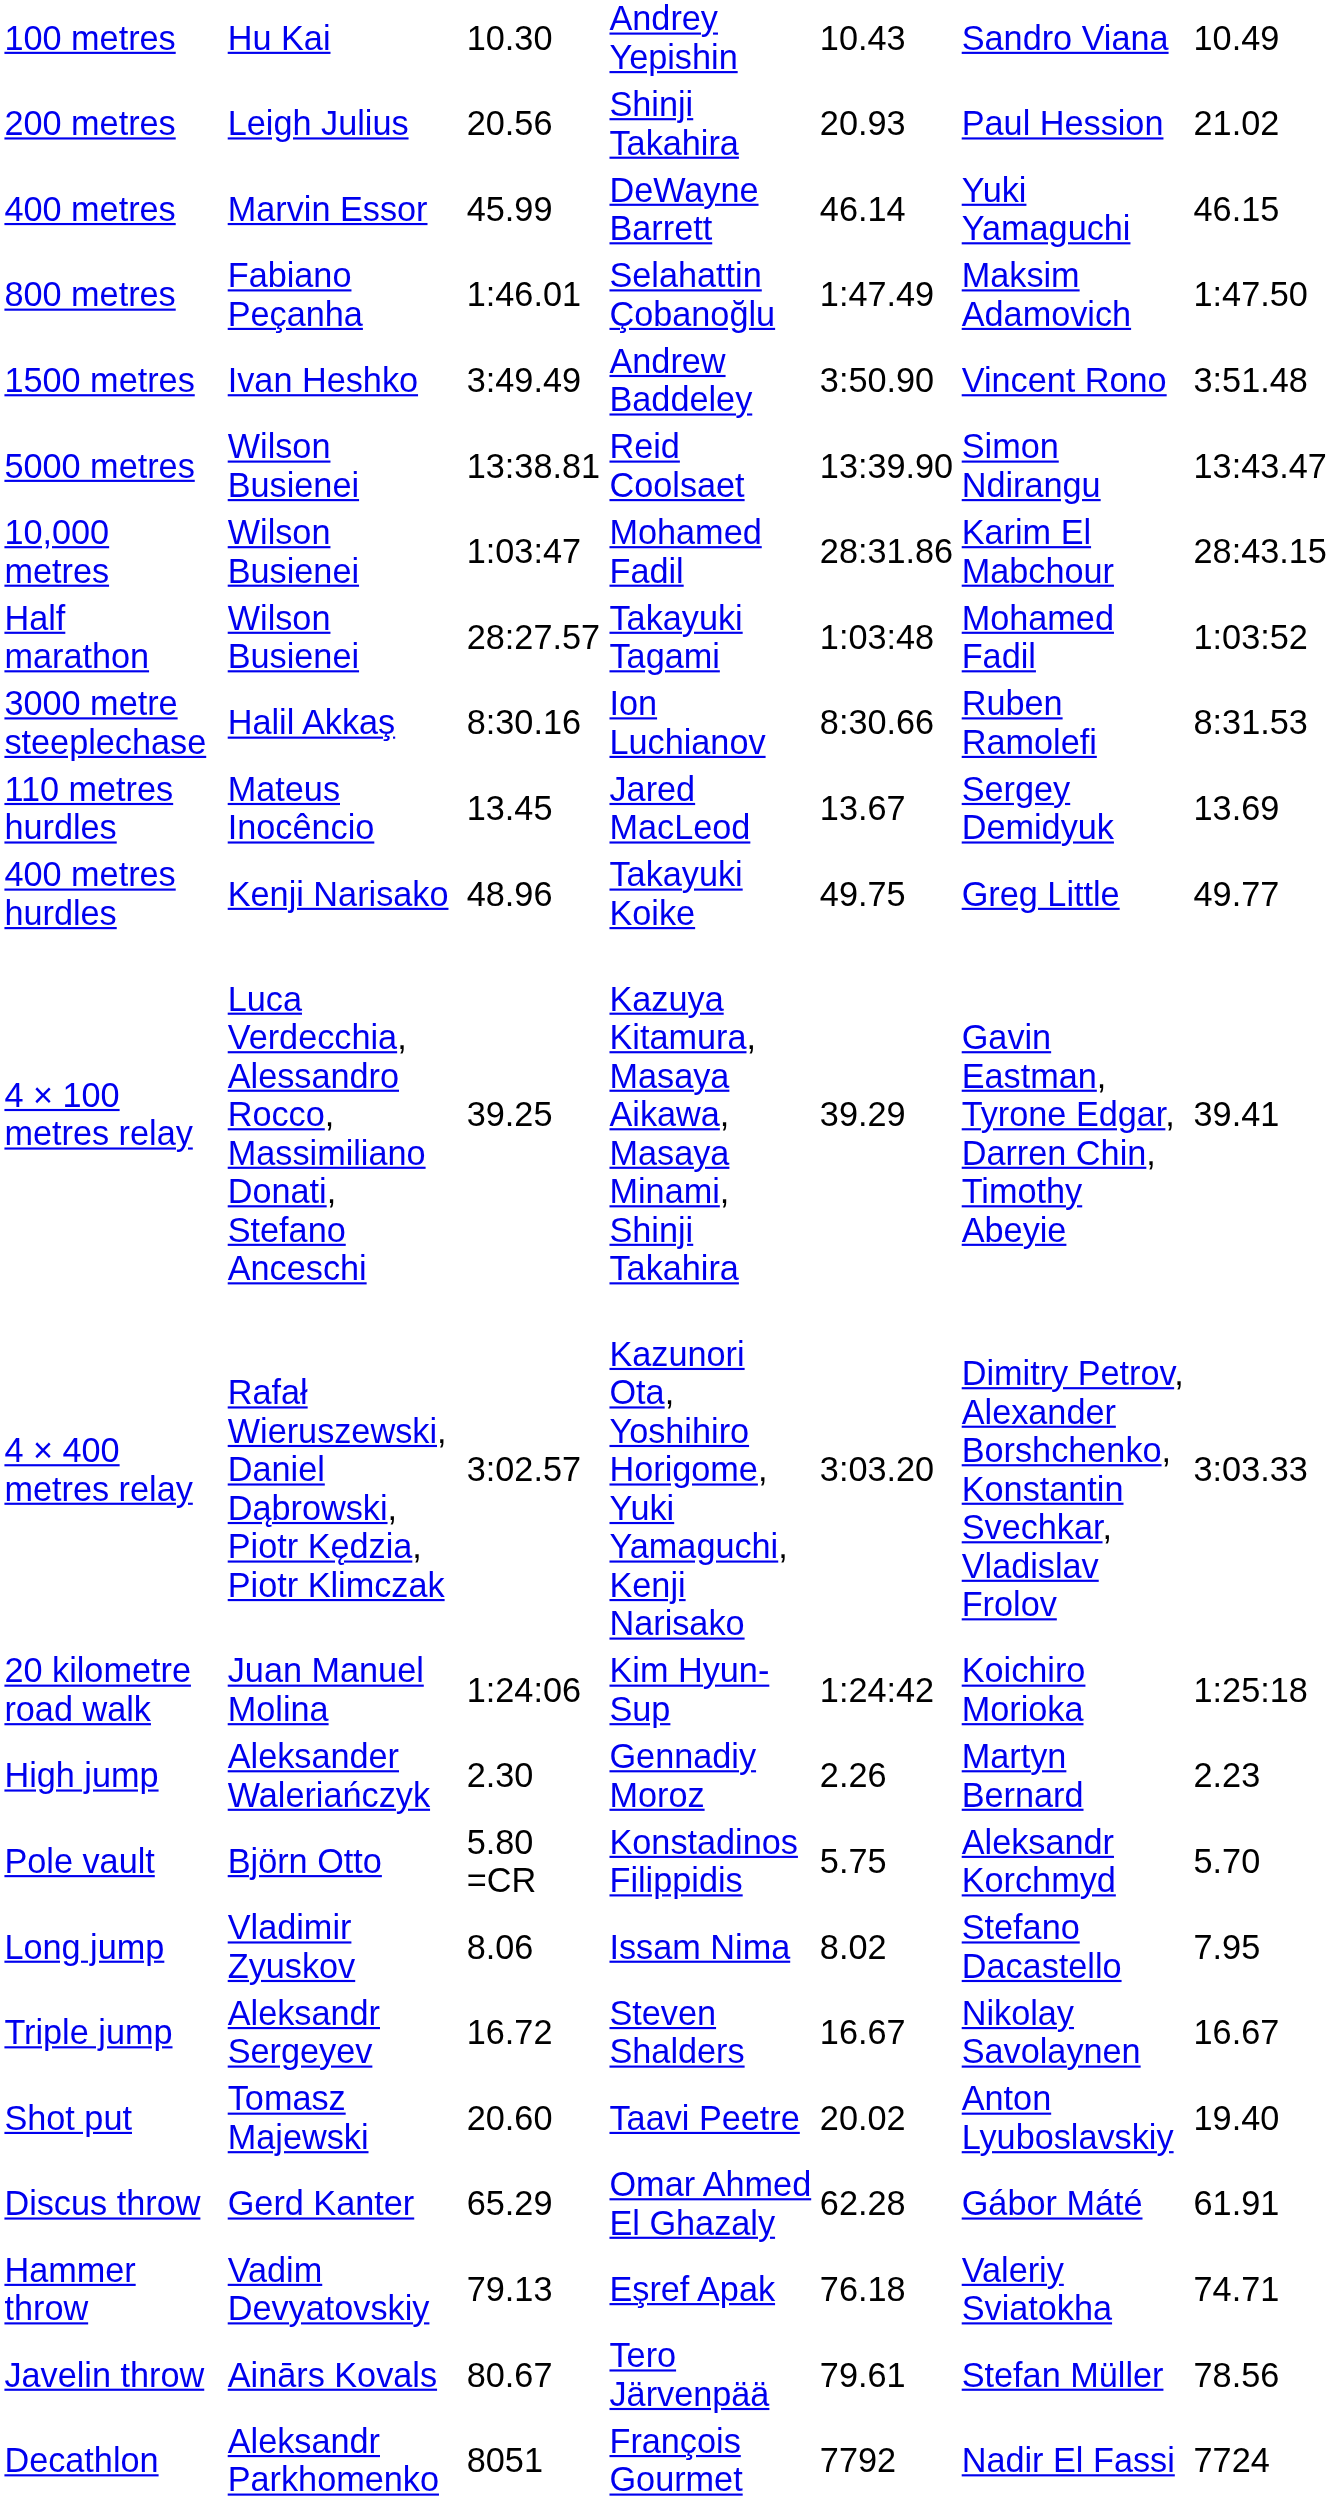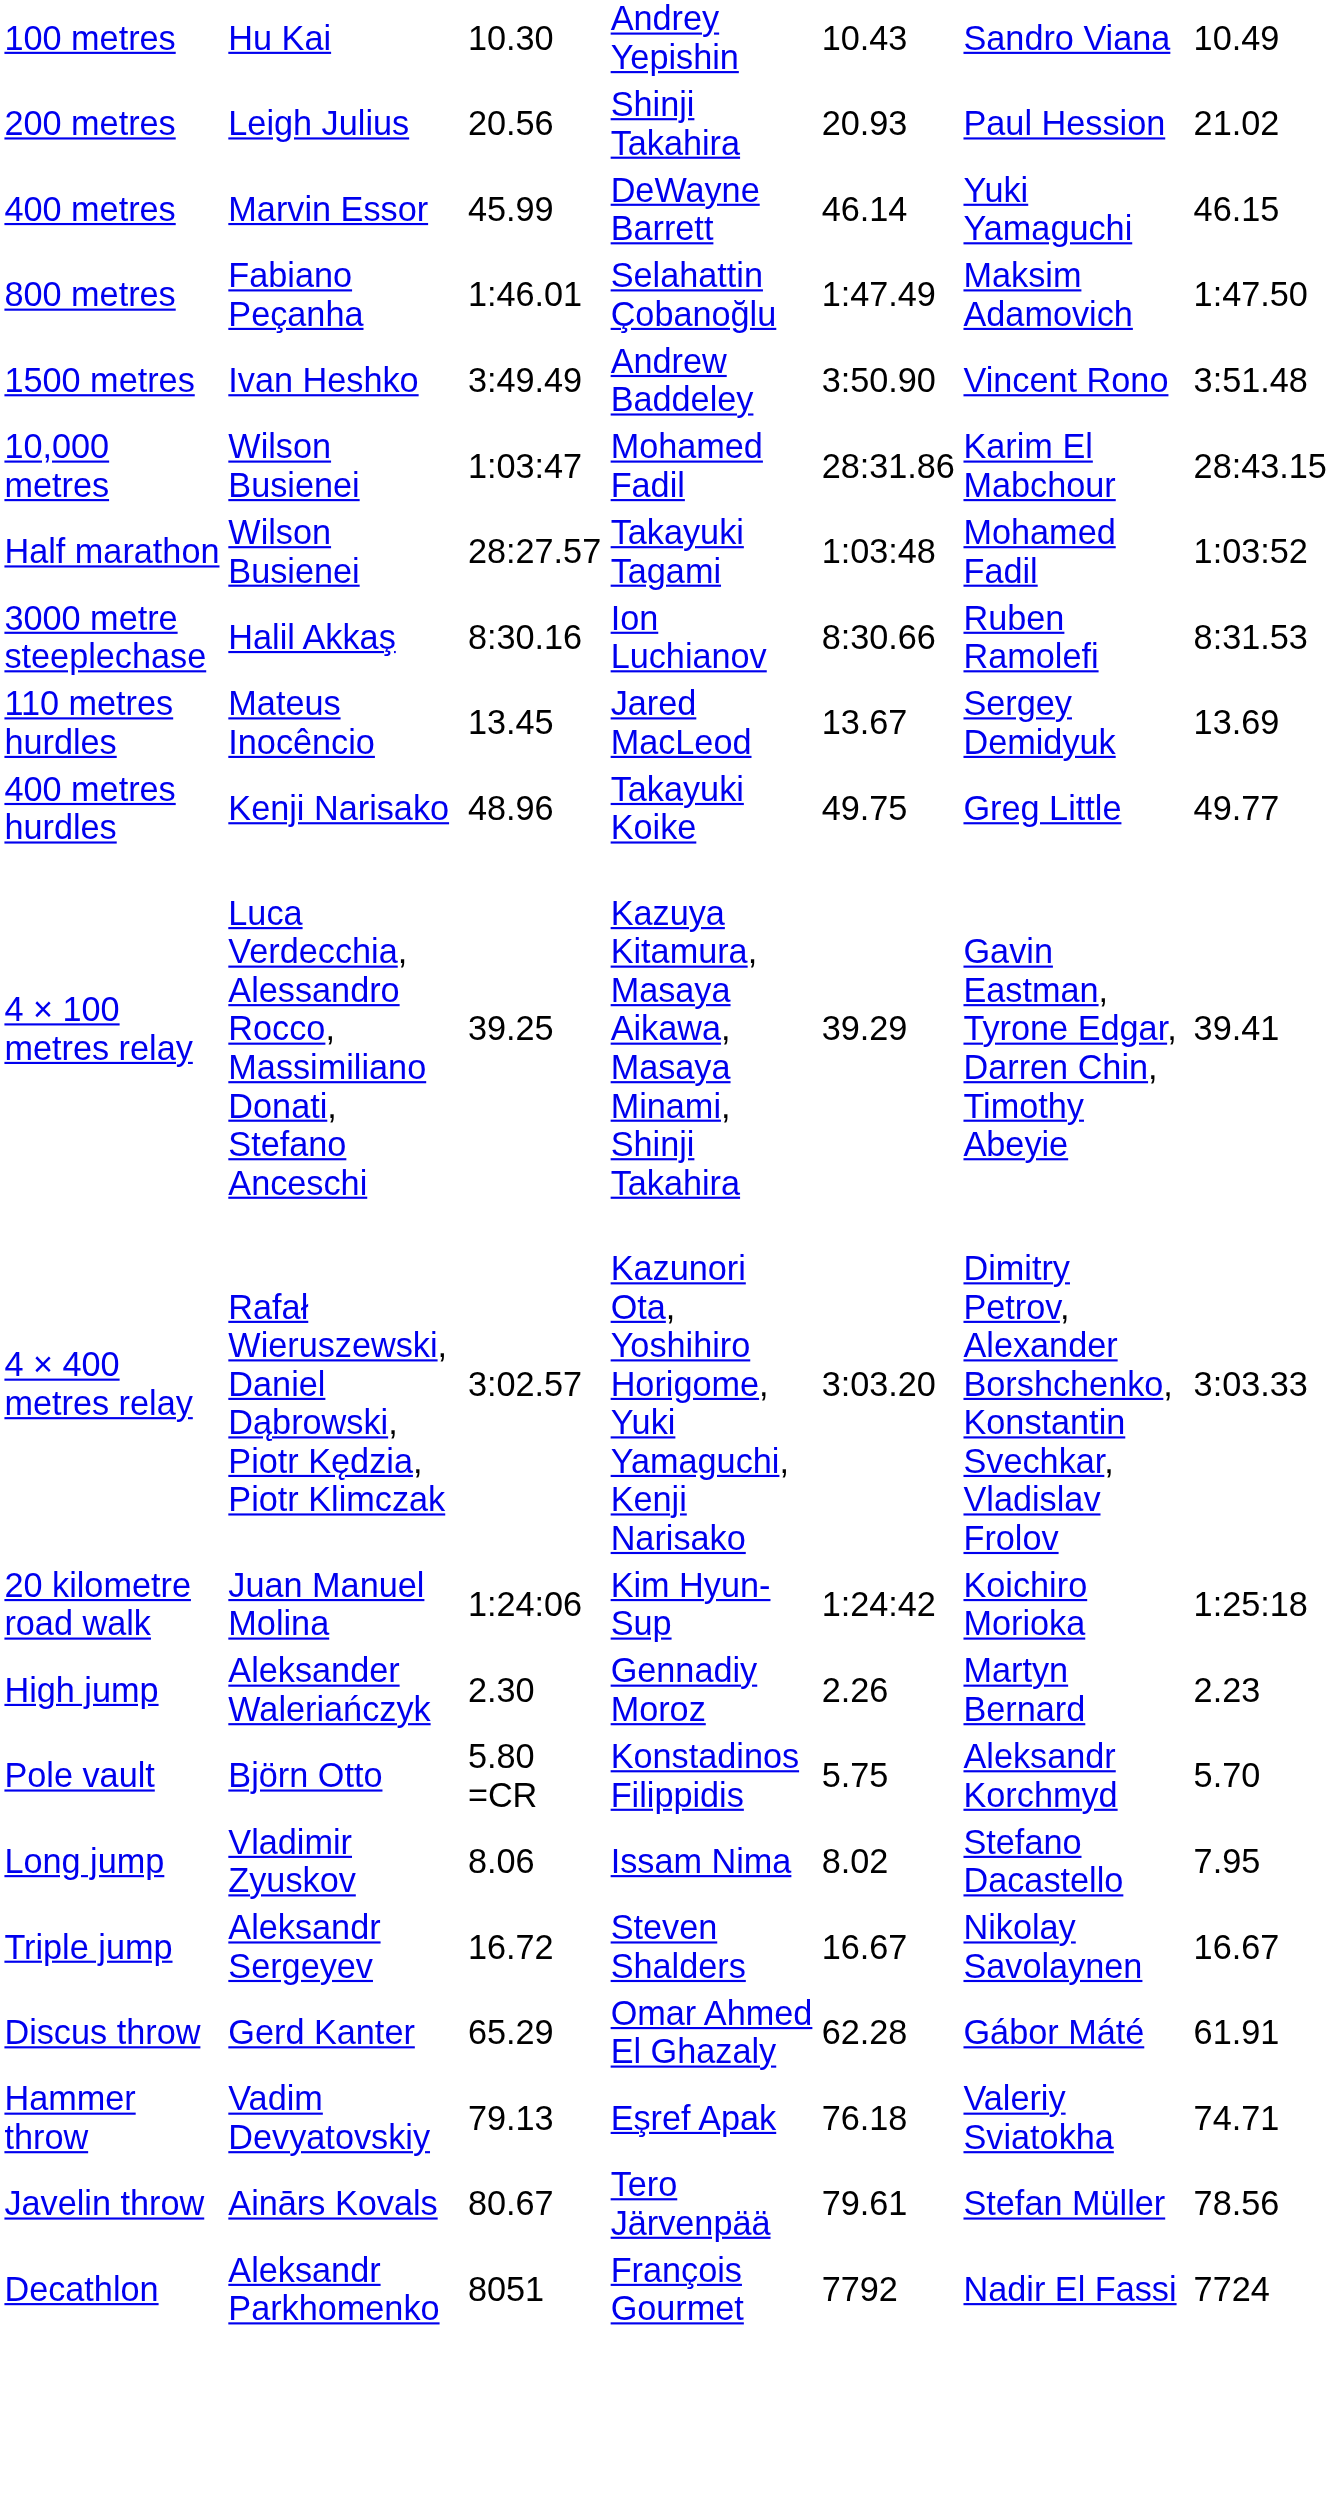 <table>
 <tr>
 <td><a href='#'>100 metres</a><br></td>
 <td><a href='#'>Hu Kai</a><br> </td>
 <td>10.30</td>
 <td><a href='#'>Andrey Yepishin</a><br> </td>
 <td>10.43</td>
 <td><a href='#'>Sandro Viana</a><br> </td>
 <td>10.49</td>
 </tr>
 <tr>
 <td><a href='#'>200 metres</a><br></td>
 <td><a href='#'>Leigh Julius</a><br> </td>
 <td>20.56</td>
 <td><a href='#'>Shinji Takahira</a><br> </td>
 <td>20.93</td>
 <td><a href='#'>Paul Hession</a><br> </td>
 <td>21.02</td>
 </tr>
 <tr>
 <td><a href='#'>400 metres</a><br></td>
 <td><a href='#'>Marvin Essor</a><br> </td>
 <td>45.99</td>
 <td><a href='#'>DeWayne Barrett</a><br> </td>
 <td>46.14</td>
 <td><a href='#'>Yuki Yamaguchi</a><br> </td>
 <td>46.15</td>
 </tr>
 <tr>
 <td><a href='#'>800 metres</a><br></td>
 <td><a href='#'>Fabiano Peçanha</a><br> </td>
 <td>1:46.01</td>
 <td><a href='#'>Selahattin Çobanoğlu</a><br> </td>
 <td>1:47.49</td>
 <td><a href='#'>Maksim Adamovich</a><br> </td>
 <td>1:47.50</td>
 </tr>
 <tr>
 <td><a href='#'>1500 metres</a><br></td>
 <td><a href='#'>Ivan Heshko</a><br> </td>
 <td>3:49.49</td>
 <td><a href='#'>Andrew Baddeley</a><br> </td>
 <td>3:50.90</td>
 <td><a href='#'>Vincent Rono</a><br> </td>
 <td>3:51.48</td>
-</tr>
-<tr>
-<td><a href='#'>5000 metres</a><br></td>
-<td><a href='#'>Wilson Busienei</a><br> </td>
-<td>13:38.81</td>
-<td><a href='#'>Reid Coolsaet</a><br> </td>
-<td>13:39.90</td>
-<td><a href='#'>Simon Ndirangu</a><br> </td>
-<td>13:43.47</td>
 </tr>
 <tr>
 <td><a href='#'>10,000 metres</a><br></td>
 <td><a href='#'>Wilson Busienei</a><br> </td>
 <td>1:03:47</td>
 <td><a href='#'>Mohamed Fadil</a><br> </td>
 <td>28:31.86</td>
 <td><a href='#'>Karim El Mabchour</a><br> </td>
 <td>28:43.15</td>
 </tr>
 <tr>
 <td><a href='#'>Half marathon</a><br></td>
 <td><a href='#'>Wilson Busienei</a><br> </td>
 <td>28:27.57</td>
 <td><a href='#'>Takayuki Tagami</a><br> </td>
 <td>1:03:48</td>
 <td><a href='#'>Mohamed Fadil</a><br> </td>
 <td>1:03:52</td>
 </tr>
 <tr>
 <td><a href='#'>3000 metre steeplechase</a><br></td>
 <td><a href='#'>Halil Akkaş</a><br> </td>
 <td>8:30.16</td>
 <td><a href='#'>Ion Luchianov</a><br> </td>
 <td>8:30.66</td>
 <td><a href='#'>Ruben Ramolefi</a><br> </td>
 <td>8:31.53</td>
 </tr>
 <tr>
 <td><a href='#'>110 metres hurdles</a><br></td>
 <td><a href='#'>Mateus Inocêncio</a><br> </td>
 <td>13.45</td>
 <td><a href='#'>Jared MacLeod</a><br> </td>
 <td>13.67</td>
 <td><a href='#'>Sergey Demidyuk</a><br> </td>
 <td>13.69</td>
 </tr>
 <tr>
 <td><a href='#'>400 metres hurdles</a><br></td>
 <td><a href='#'>Kenji Narisako</a><br> </td>
 <td>48.96</td>
 <td><a href='#'>Takayuki Koike</a><br> </td>
 <td>49.75</td>
 <td><a href='#'>Greg Little</a><br> </td>
 <td>49.77</td>
 </tr>
 <tr>
 <td><a href='#'>4 × 100 metres relay</a><br></td>
 <td><br><a href='#'>Luca Verdecchia</a>,<br><a href='#'>Alessandro Rocco</a>,<br><a href='#'>Massimiliano Donati</a>,<br><a href='#'>Stefano Anceschi</a></td>
 <td>39.25</td>
 <td><br><a href='#'>Kazuya Kitamura</a>,<br><a href='#'>Masaya Aikawa</a>,<br><a href='#'>Masaya Minami</a>,<br><a href='#'>Shinji Takahira</a></td>
 <td>39.29</td>
 <td><br><a href='#'>Gavin Eastman</a>,<br><a href='#'>Tyrone Edgar</a>,<br><a href='#'>Darren Chin</a>,<br><a href='#'>Timothy Abeyie</a></td>
 <td>39.41</td>
 </tr>
 <tr>
 <td><a href='#'>4 × 400 metres relay</a><br></td>
 <td><br><a href='#'>Rafał Wieruszewski</a>,<br><a href='#'>Daniel Dąbrowski</a>,<br><a href='#'>Piotr Kędzia</a>,<br><a href='#'>Piotr Klimczak</a></td>
 <td>3:02.57</td>
 <td><br><a href='#'>Kazunori Ota</a>,<br><a href='#'>Yoshihiro Horigome</a>,<br><a href='#'>Yuki Yamaguchi</a>,<br><a href='#'>Kenji Narisako</a></td>
 <td>3:03.20</td>
 <td><br><a href='#'>Dimitry Petrov</a>,<br><a href='#'>Alexander Borshchenko</a>,<br><a href='#'>Konstantin Svechkar</a>,<br><a href='#'>Vladislav Frolov</a></td>
 <td>3:03.33</td>
 </tr>
 <tr>
 <td><a href='#'>20 kilometre road walk</a><br></td>
 <td><a href='#'>Juan Manuel Molina</a><br> </td>
 <td>1:24:06</td>
 <td><a href='#'>Kim Hyun-Sup</a><br> </td>
 <td>1:24:42</td>
 <td><a href='#'>Koichiro Morioka</a><br> </td>
 <td>1:25:18</td>
 </tr>
 <tr>
 <td><a href='#'>High jump</a><br></td>
 <td><a href='#'>Aleksander Waleriańczyk</a><br> </td>
 <td>2.30</td>
 <td><a href='#'>Gennadiy Moroz</a><br> </td>
 <td>2.26</td>
 <td><a href='#'>Martyn Bernard</a><br> </td>
 <td>2.23</td>
 </tr>
 <tr>
 <td><a href='#'>Pole vault</a><br></td>
 <td><a href='#'>Björn Otto</a><br> </td>
 <td>5.80 =CR</td>
 <td><a href='#'>Konstadinos Filippidis</a><br> </td>
 <td>5.75</td>
 <td><a href='#'>Aleksandr Korchmyd</a><br> </td>
 <td>5.70</td>
 </tr>
 <tr>
 <td><a href='#'>Long jump</a><br></td>
 <td><a href='#'>Vladimir Zyuskov</a><br> </td>
 <td>8.06</td>
 <td><a href='#'>Issam Nima</a><br> </td>
 <td>8.02</td>
 <td><a href='#'>Stefano Dacastello</a><br> </td>
 <td>7.95</td>
 </tr>
 <tr>
 <td><a href='#'>Triple jump</a><br></td>
 <td><a href='#'>Aleksandr Sergeyev</a><br> </td>
 <td>16.72</td>
 <td><a href='#'>Steven Shalders</a><br> </td>
 <td>16.67</td>
 <td><a href='#'>Nikolay Savolaynen</a><br> </td>
 <td>16.67</td>
 </tr>
 <tr>
-<td><a href='#'>Shot put</a><br></td>
-<td><a href='#'>Tomasz Majewski</a><br> </td>
-<td>20.60</td>
-<td><a href='#'>Taavi Peetre</a><br> </td>
-<td>20.02</td>
-<td><a href='#'>Anton Lyuboslavskiy</a><br> </td>
-<td>19.40</td>
-</tr>
-<tr>
 <td><a href='#'>Discus throw</a><br></td>
 <td><a href='#'>Gerd Kanter</a><br> </td>
 <td>65.29</td>
 <td><a href='#'>Omar Ahmed El Ghazaly</a><br> </td>
 <td>62.28</td>
 <td><a href='#'>Gábor Máté</a><br> </td>
 <td>61.91</td>
 </tr>
 <tr>
 <td><a href='#'>Hammer throw</a><br></td>
 <td><a href='#'>Vadim Devyatovskiy</a><br> </td>
 <td>79.13</td>
 <td><a href='#'>Eşref Apak</a><br> </td>
 <td>76.18</td>
 <td><a href='#'>Valeriy Sviatokha</a><br> </td>
 <td>74.71</td>
 </tr>
 <tr>
 <td><a href='#'>Javelin throw</a><br></td>
 <td><a href='#'>Ainārs Kovals</a><br> </td>
 <td>80.67</td>
 <td><a href='#'>Tero Järvenpää</a><br> </td>
 <td>79.61</td>
 <td><a href='#'>Stefan Müller</a><br> </td>
 <td>78.56</td>
 </tr>
 <tr>
 <td><a href='#'>Decathlon</a><br></td>
 <td><a href='#'>Aleksandr Parkhomenko</a><br> </td>
 <td>8051</td>
 <td><a href='#'>François Gourmet</a><br> </td>
 <td>7792</td>
 <td><a href='#'>Nadir El Fassi</a><br> </td>
 <td>7724</td>
 </tr>
 </table>
